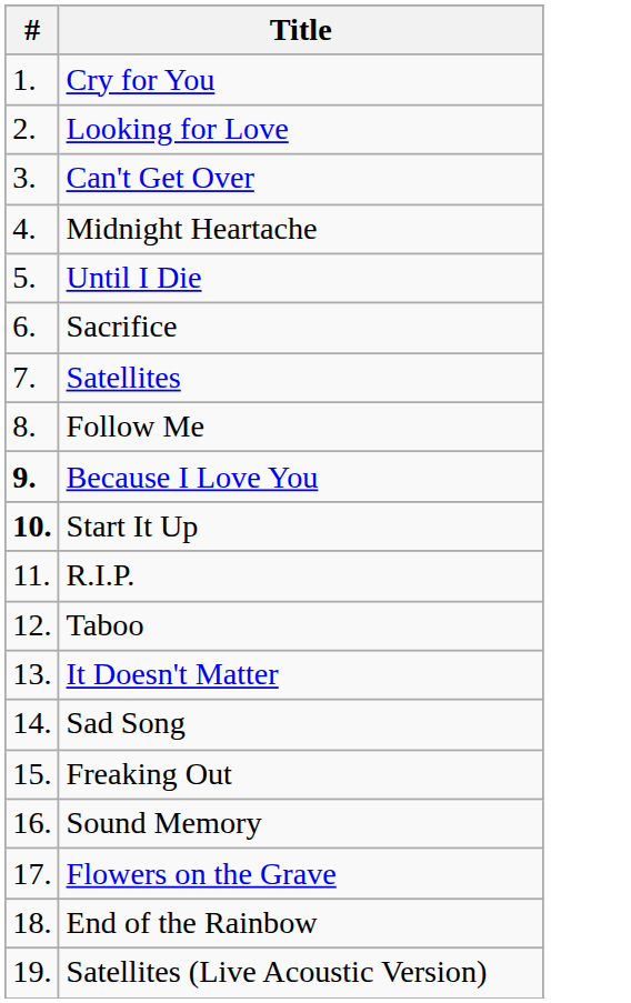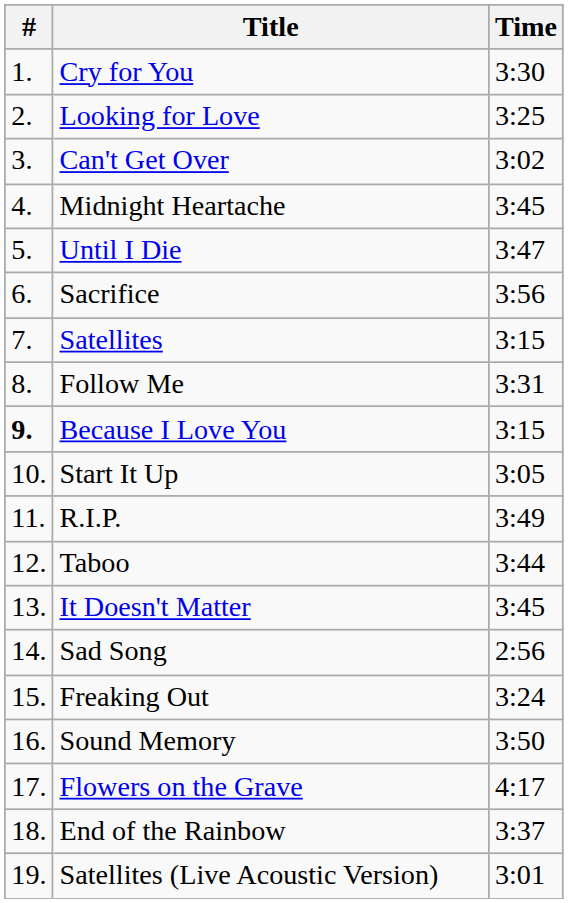 <table class="wikitable">
 <tr>
 <th>#</th>
 <th width="240">Title</th>
+<th>Time</th>
 </tr>
 <tr>
 <td>1.</td>
 <td><a href='#'>Cry for You</a></td>
+<td>3:30</td>
 </tr>
 <tr>
 <td>2.</td>
 <td><a href='#'>Looking for Love</a></td>
+<td>3:25</td>
 </tr>
 <tr>
 <td>3.</td>
 <td><a href='#'>Can't Get Over</a></td>
+<td>3:02</td>
 </tr>
 <tr>
 <td>4.</td>
 <td>Midnight Heartache</td>
+<td>3:45</td>
 </tr>
 <tr>
 <td>5.</td>
 <td><a href='#'>Until I Die</a></td>
+<td>3:47</td>
 </tr>
 <tr>
 <td>6.</td>
 <td>Sacrifice</td>
+<td>3:56</td>
 </tr>
 <tr>
 <td>7.</td>
 <td><a href='#'>Satellites</a></td>
+<td>3:15</td>
 </tr>
 <tr>
 <td>8.</td>
 <td>Follow Me</td>
+<td>3:31</td>
 </tr>
 <tr>
 <td><strong>9.</strong></td>
 <td><a href='#'>Because I Love You</a></td>
+<td>3:15</td>
 </tr>
 <tr>
-<td><strong>10.</strong></td>
+<td>10.</td>
 <td>Start It Up</td>
+<td>3:05</td>
 </tr>
 <tr>
 <td>11.</td>
 <td>R.I.P.</td>
+<td>3:49</td>
 </tr>
 <tr>
 <td>12.</td>
 <td>Taboo</td>
+<td>3:44</td>
 </tr>
 <tr>
 <td>13.</td>
 <td><a href='#'>It Doesn't Matter</a></td>
+<td>3:45</td>
 </tr>
 <tr>
 <td>14.</td>
 <td>Sad Song</td>
+<td>2:56</td>
 </tr>
 <tr>
 <td>15.</td>
 <td>Freaking Out</td>
+<td>3:24</td>
 </tr>
 <tr>
 <td>16.</td>
 <td>Sound Memory</td>
+<td>3:50</td>
 </tr>
 <tr>
 <td>17.</td>
 <td><a href='#'>Flowers on the Grave</a></td>
+<td>4:17</td>
 </tr>
 <tr>
 <td>18.</td>
 <td>End of the Rainbow</td>
+<td>3:37</td>
 </tr>
 <tr>
 <td>19.</td>
 <td>Satellites (Live Acoustic Version)</td>
+<td>3:01</td>
 </tr>
 </table>
